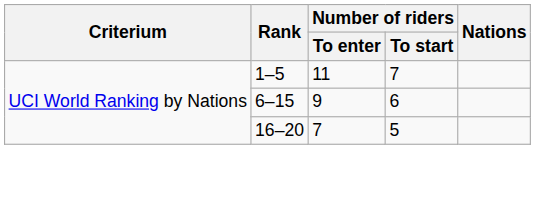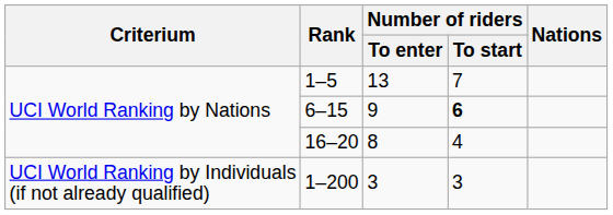 <table class="wikitable">
 <tr>
 <th rowspan=2>Criterium</th>
 <th rowspan=2>Rank</th>
 <th colspan=2>Number of riders</th>
 <th rowspan=2>Nations</th>
 </tr>
 <tr>
 <th>To enter</th>
 <th>To start</th>
 </tr>
 <tr>
 <td rowspan=3><a href='#'>UCI World Ranking</a> by Nations</td>
 <td>1–5</td>
-<td>11</td>
+<td>13</td>
 <td>7</td>
 <td></td>
 </tr>
 <tr>
 <td>6–15</td>
 <td>9</td>
-<td>6</td>
+<td><strong>6</strong></td>
 <td></td>
 </tr>
 <tr>
 <td>16–20</td>
-<td>7</td>
-<td>5</td>
+<td>8</td>
+<td>4</td>
+<td></td>
+</tr>
+<tr>
+<td><a href='#'>UCI World Ranking</a> by Individuals<br>(if not already qualified)</td>
+<td>1–200</td>
+<td>3</td>
+<td>3</td>
 <td></td>
 </tr>
 </table>
